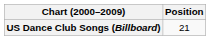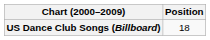 <table class="wikitable plainrowheaders" style="text-align:center">
 <tr>
 <th>Chart (2000–2009)</th>
 <th>Position</th>
 </tr>
 <tr>
 <th scope="row">US Dance Club Songs (<em>Billboard</em>)</th>
-<td>21</td>
+<td>18</td>
 </tr>
 </table>
